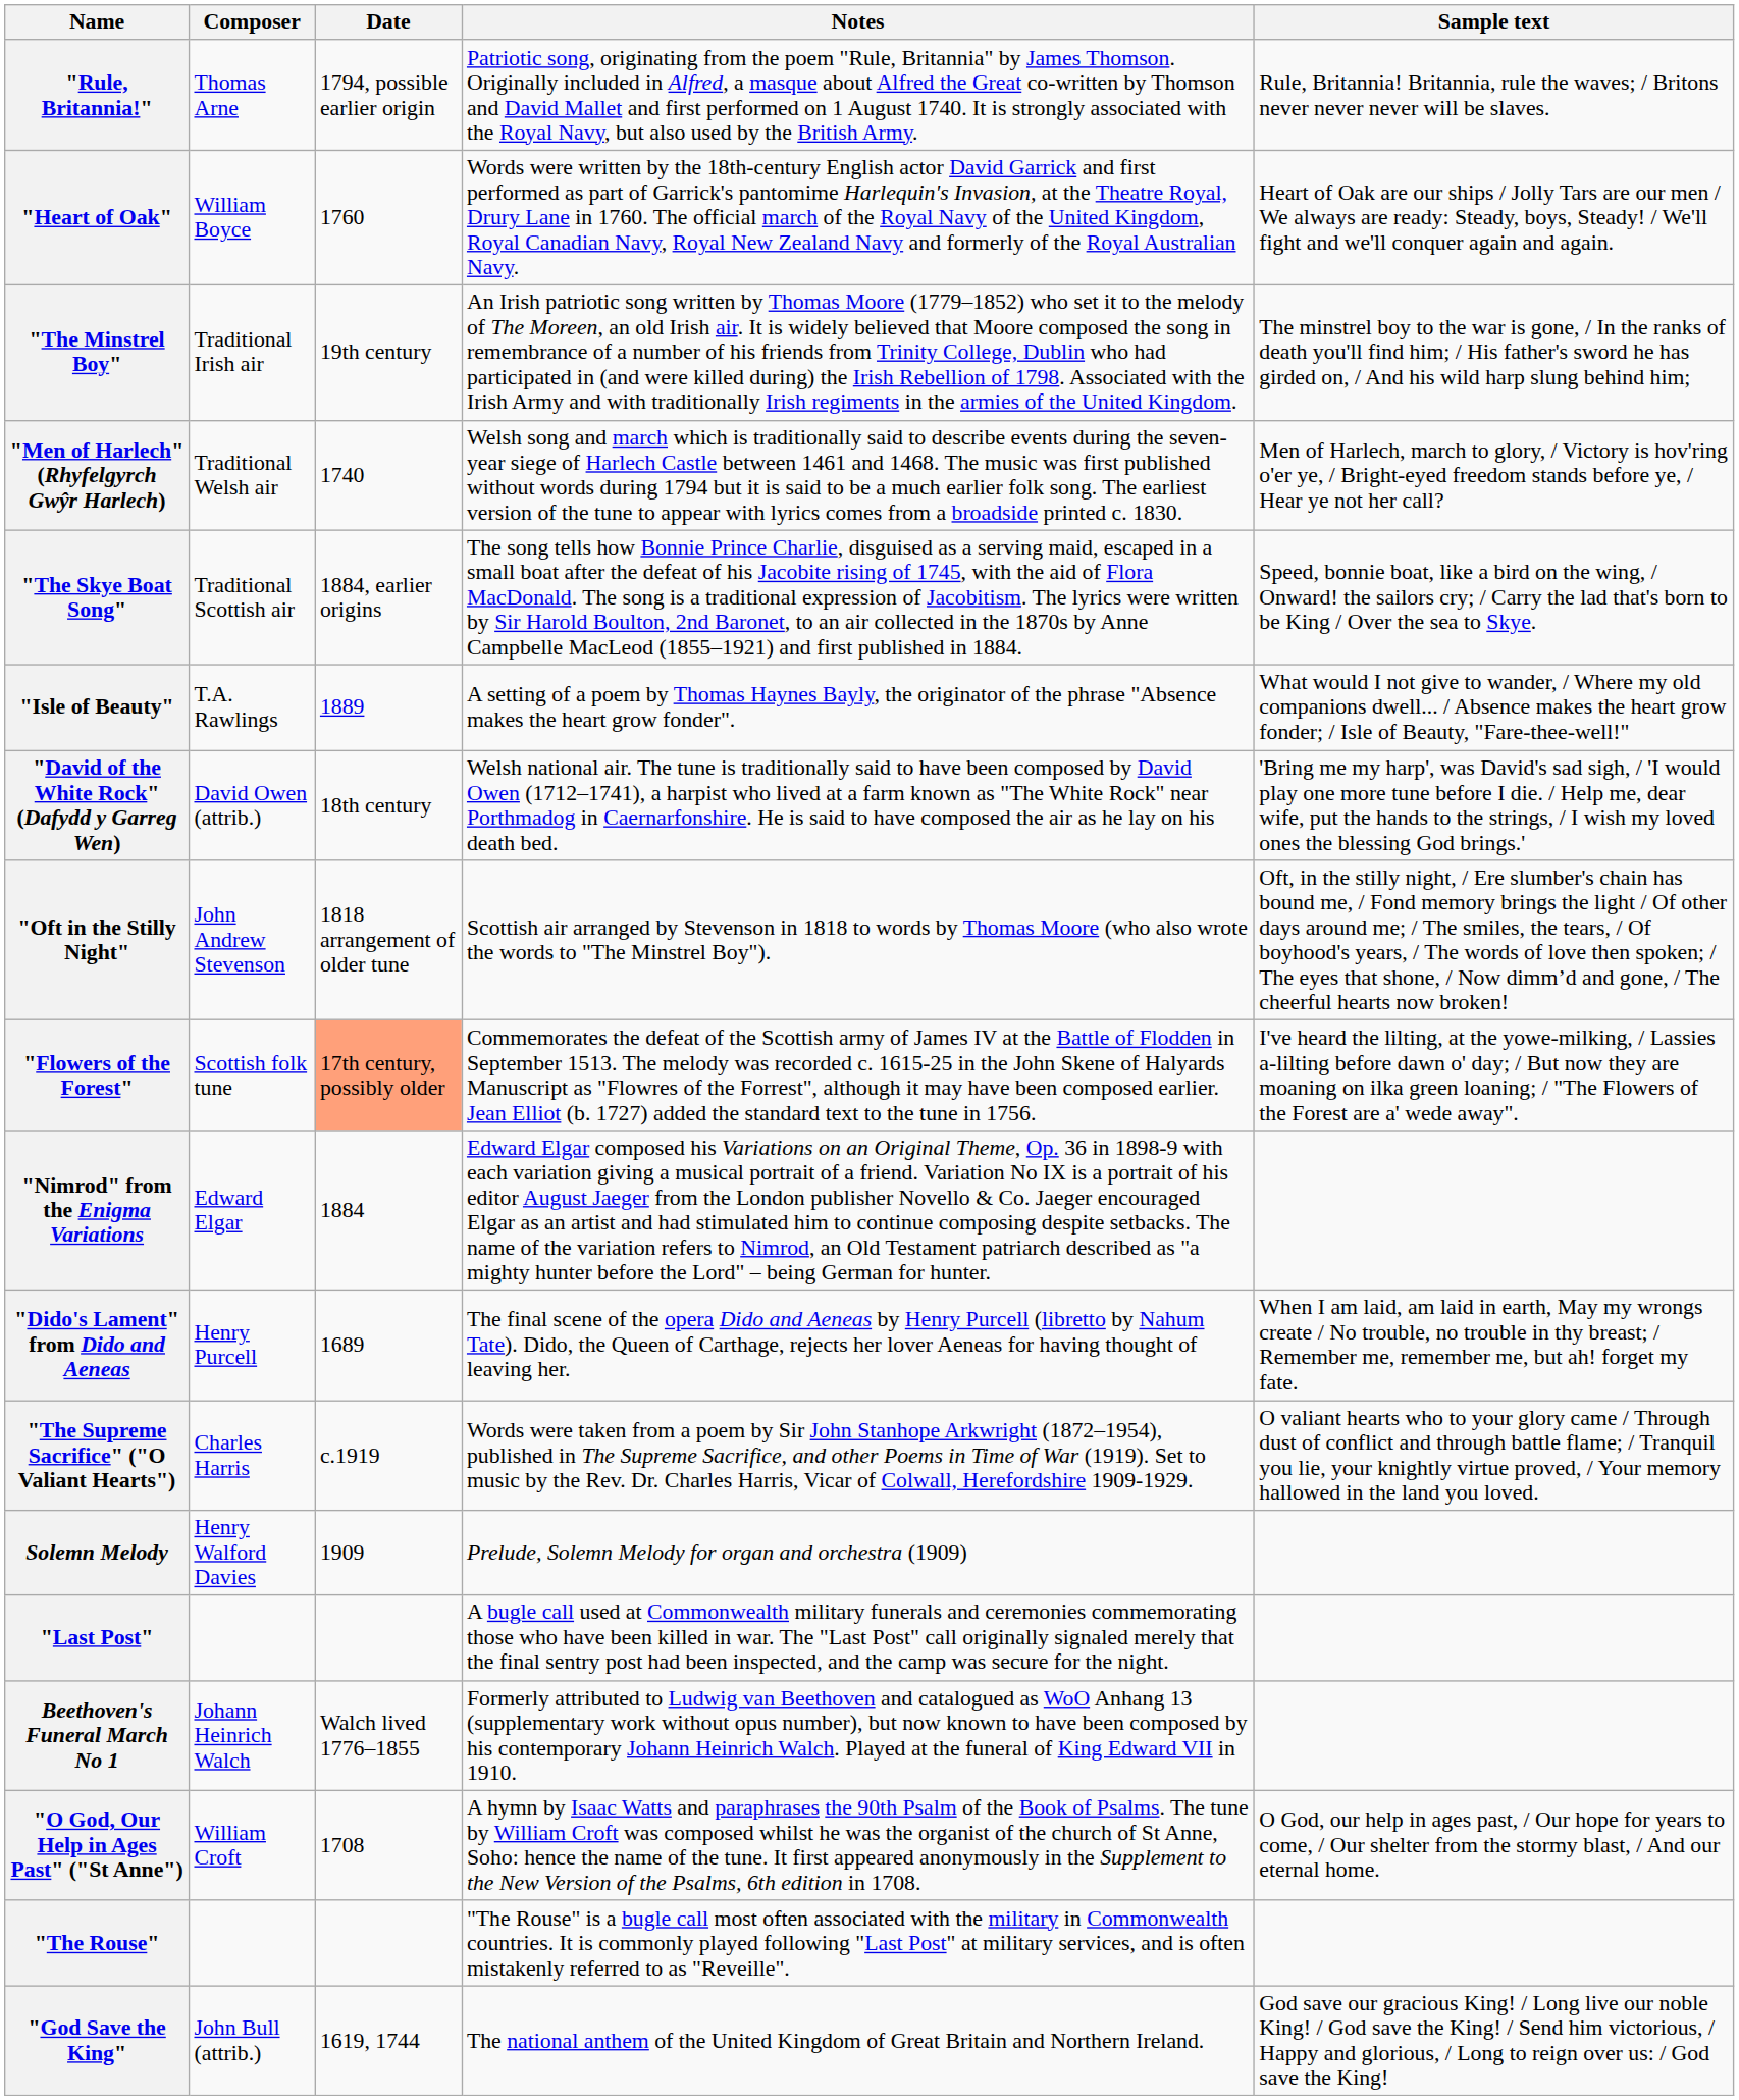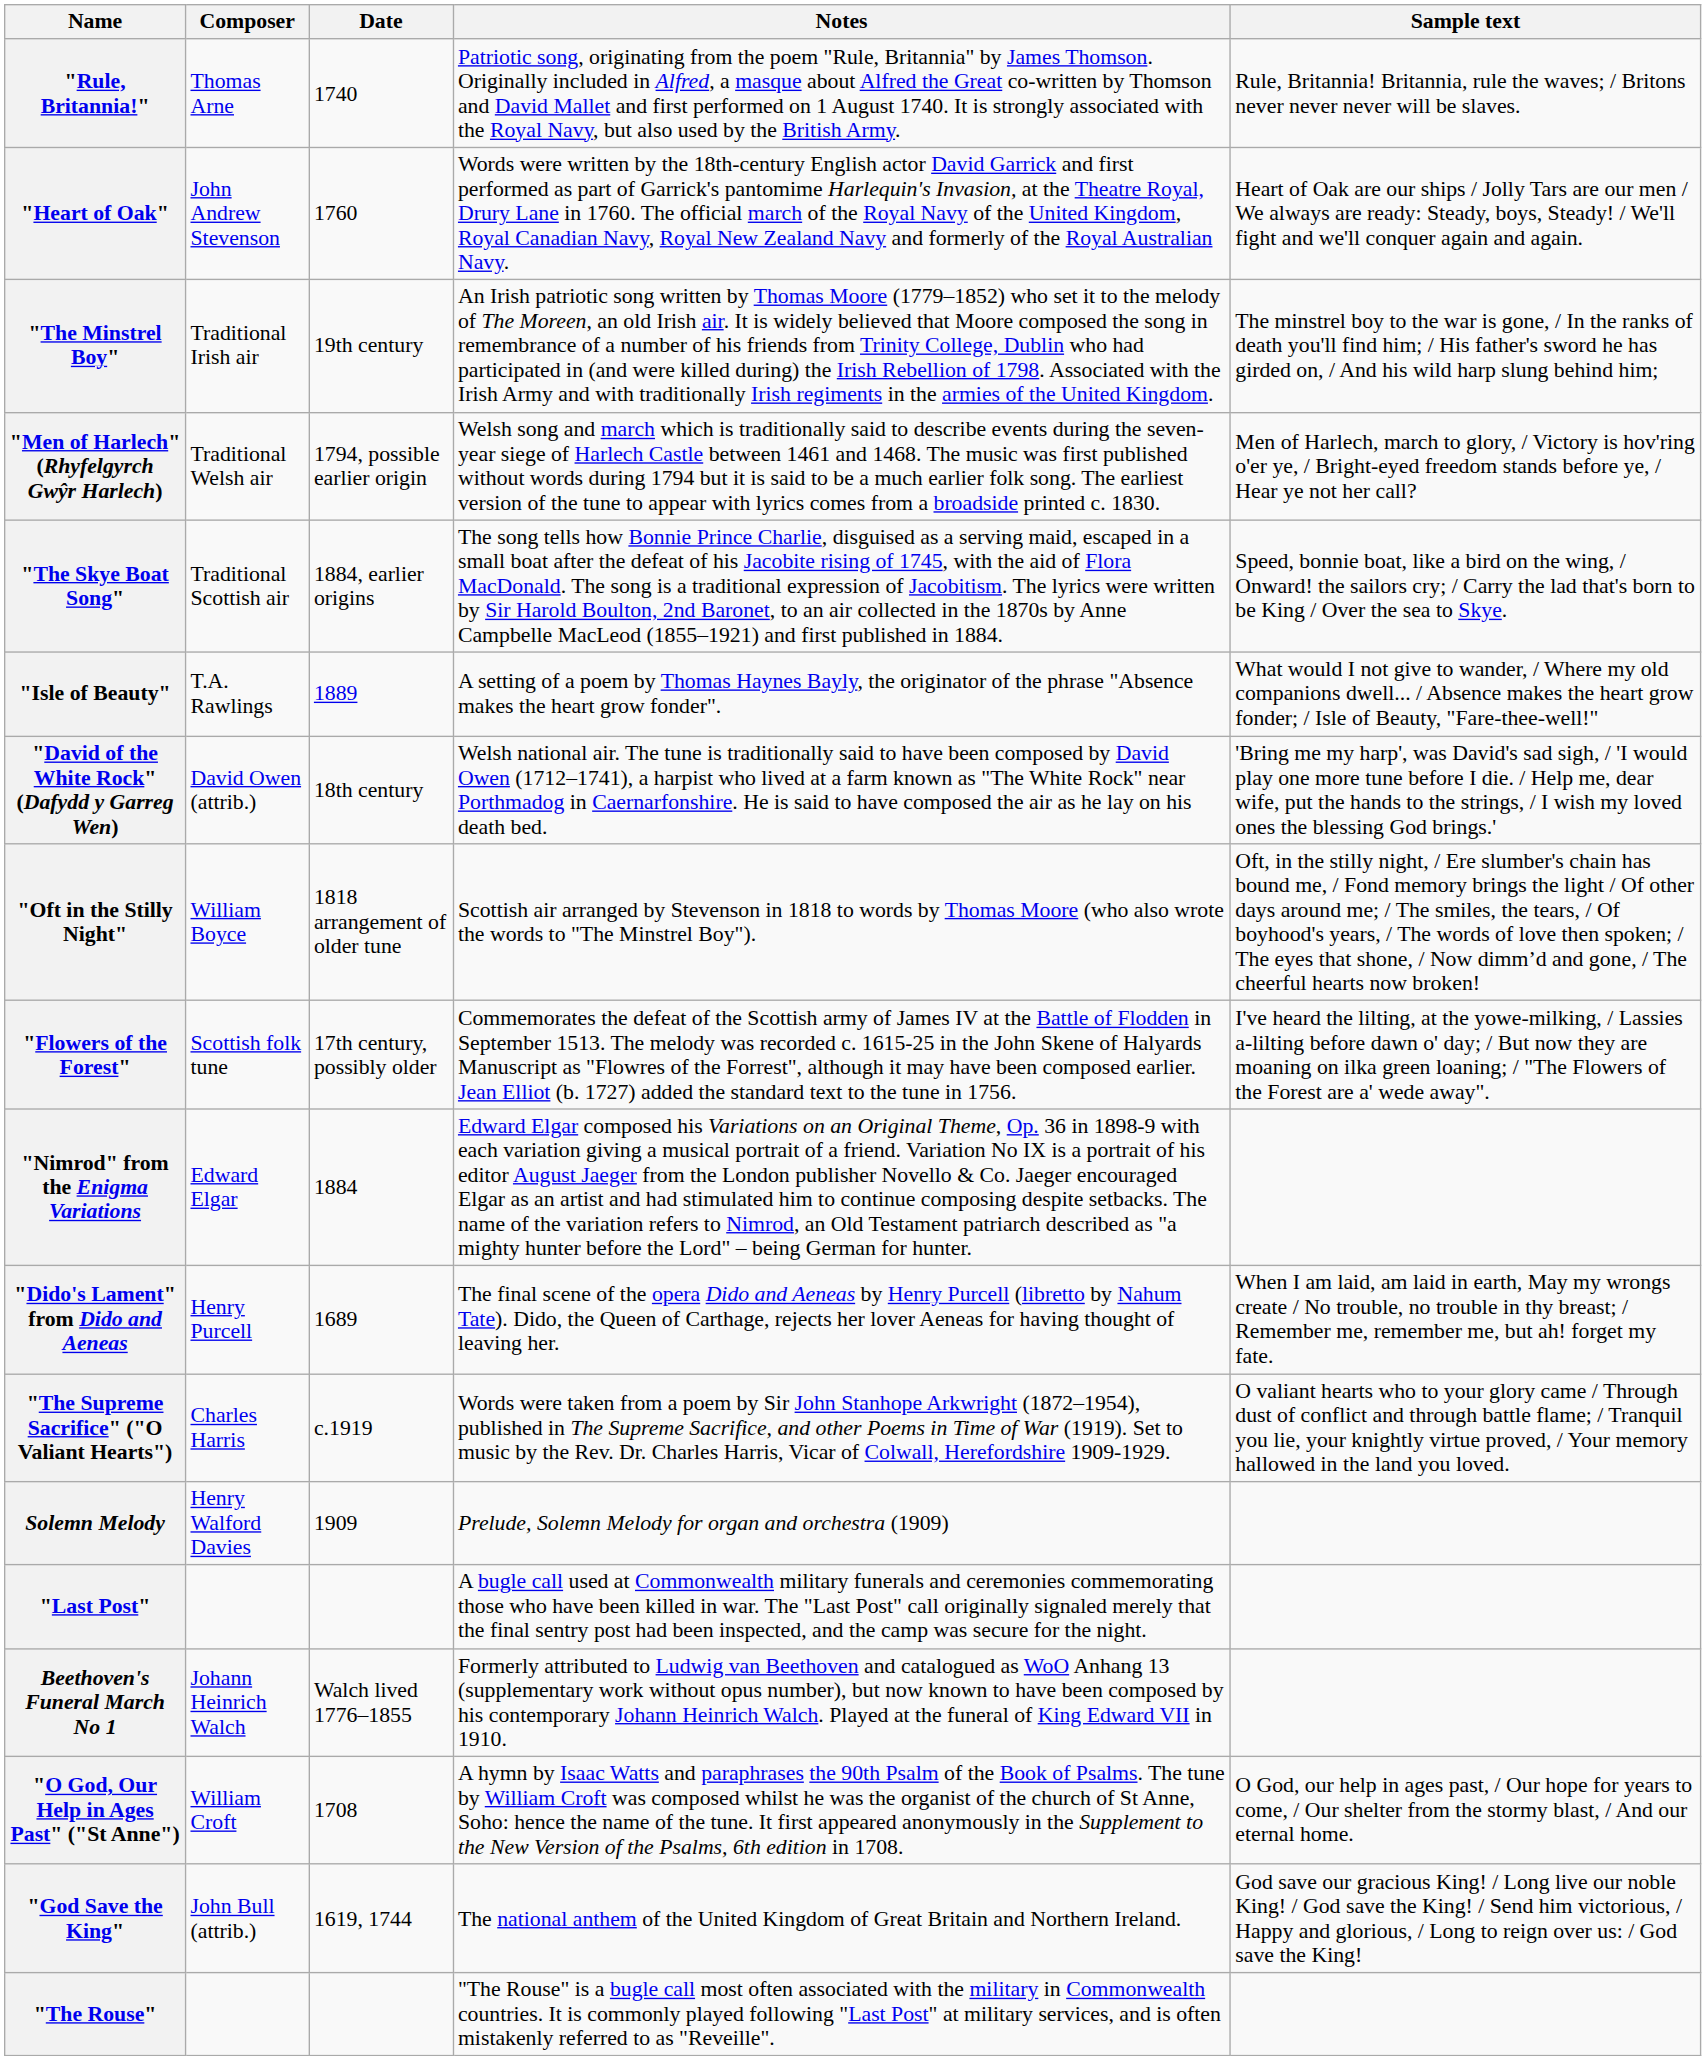 <table class="wikitable plainrowheaders">
 <tr>
 <th scope=col>Name</th>
 <th scope=col>Composer</th>
 <th scope=col>Date</th>
 <th scope=col>Notes</th>
 <th scope=col>Sample text</th>
 </tr>
 <tr>
 <th scope=row>"<a href='#'>Rule, Britannia!</a>"</th>
 <td><a href='#'>Thomas Arne</a></td>
-<td>1794, possible earlier origin</td>
+<td>1740</td>
 <td><a href='#'>Patriotic song</a>, originating from the poem "Rule, Britannia" by <a href='#'>James Thomson</a>. Originally included in <em><a href='#'>Alfred</a></em>, a <a href='#'>masque</a> about <a href='#'>Alfred the Great</a> co-written by Thomson and <a href='#'>David Mallet</a> and first performed on 1 August 1740. It is strongly associated with the <a href='#'>Royal Navy</a>, but also used by the <a href='#'>British Army</a>.</td>
 <td>Rule, Britannia! Britannia, rule the waves; / Britons never never never will be slaves.</td>
 </tr>
 <tr>
 <th scope=row>"<a href='#'>Heart of Oak</a>"</th>
-<td><a href='#'>William Boyce</a></td>
+<td><a href='#'>John Andrew Stevenson</a></td>
 <td>1760</td>
 <td>Words were written by the 18th-century English actor <a href='#'>David Garrick</a> and first performed as part of Garrick's pantomime <em>Harlequin's Invasion,</em> at the <a href='#'>Theatre Royal, Drury Lane</a> in 1760. The official <a href='#'>march</a> of the <a href='#'>Royal Navy</a> of the <a href='#'>United Kingdom</a>, <a href='#'>Royal Canadian Navy</a>, <a href='#'>Royal New Zealand Navy</a> and formerly of the <a href='#'>Royal Australian Navy</a>.</td>
 <td>Heart of Oak are our ships / Jolly Tars are our men / We always are ready: Steady, boys, Steady! / We'll fight and we'll conquer again and again.</td>
 </tr>
 <tr>
 <th scope=row>"<a href='#'>The Minstrel Boy</a>"</th>
 <td>Traditional Irish air</td>
 <td>19th century</td>
 <td>An Irish patriotic song written by <a href='#'>Thomas Moore</a> (1779–1852) who set it to the melody of <em>The Moreen</em>, an old Irish <a href='#'>air</a>. It is widely believed that Moore composed the song in remembrance of a number of his friends from <a href='#'>Trinity College, Dublin</a> who had participated in (and were killed during) the <a href='#'>Irish Rebellion of 1798</a>. Associated with the Irish Army and with traditionally <a href='#'>Irish regiments</a> in the <a href='#'>armies of the United Kingdom</a>.</td>
 <td>The minstrel boy to the war is gone, / In the ranks of death you'll find him; / His father's sword he has girded on, / And his wild harp slung behind him;</td>
 </tr>
 <tr>
 <th scope=row>"<a href='#'>Men of Harlech</a>" (<em>Rhyfelgyrch Gwŷr Harlech</em>)</th>
 <td>Traditional Welsh air</td>
-<td>1740</td>
+<td>1794, possible earlier origin</td>
 <td>Welsh song and <a href='#'>march</a> which is traditionally said to describe events during the seven-year siege of <a href='#'>Harlech Castle</a> between 1461 and 1468. The music was first published without words during 1794 but it is said to be a much earlier folk song. The earliest version of the tune to appear with lyrics comes from a <a href='#'>broadside</a> printed c. 1830.</td>
 <td>Men of Harlech, march to glory, / Victory is hov'ring o'er ye, / Bright-eyed freedom stands before ye, / Hear ye not her call?</td>
 </tr>
 <tr>
 <th scope=row>"<a href='#'>The Skye Boat Song</a>"</th>
 <td>Traditional Scottish air</td>
 <td>1884, earlier origins</td>
 <td>The song tells how <a href='#'>Bonnie Prince Charlie</a>, disguised as a serving maid, escaped in a small boat after the defeat of his <a href='#'>Jacobite rising of 1745</a>, with the aid of <a href='#'>Flora MacDonald</a>. The song is a traditional expression of <a href='#'>Jacobitism</a>. The lyrics were written by <a href='#'>Sir Harold Boulton, 2nd Baronet</a>, to an air collected in the 1870s by Anne Campbelle MacLeod (1855–1921) and first published in 1884.</td>
 <td>Speed, bonnie boat, like a bird on the wing, / Onward! the sailors cry; / Carry the lad that's born to be King / Over the sea to <a href='#'>Skye</a>.</td>
 </tr>
 <tr>
 <th scope=row>"Isle of Beauty"</th>
 <td>T.A. Rawlings</td>
 <td><a href='#'>1889</a></td>
 <td>A setting of a poem by <a href='#'>Thomas Haynes Bayly</a>, the originator of the phrase "Absence makes the heart grow fonder".</td>
 <td>What would I not give to wander, / Where my old companions dwell... / Absence makes the heart grow fonder; / Isle of Beauty, "Fare-thee-well!"</td>
 </tr>
 <tr>
 <th scope=row>"<a href='#'>David of the White Rock</a>" (<em>Dafydd y Garreg Wen</em>)</th>
 <td><a href='#'>David Owen</a> (attrib.)</td>
 <td>18th century</td>
 <td>Welsh national air. The tune is traditionally said to have been composed by <a href='#'>David Owen</a> (1712–1741), a harpist who lived at a farm known as "The White Rock" near <a href='#'>Porthmadog</a> in <a href='#'>Caernarfonshire</a>. He is said to have composed the air as he lay on his death bed.</td>
 <td>'Bring me my harp', was David's sad sigh, / 'I would play one more tune before I die. / Help me, dear wife, put the hands to the strings, / I wish my loved ones the blessing God brings.'</td>
 </tr>
 <tr>
 <th scope=row>"Oft in the Stilly Night"</th>
-<td><a href='#'>John Andrew Stevenson</a></td>
+<td><a href='#'>William Boyce</a></td>
 <td>1818 arrangement of older tune</td>
 <td>Scottish air arranged by Stevenson in 1818 to words by <a href='#'>Thomas Moore</a> (who also wrote the words to "The Minstrel Boy").</td>
 <td>Oft, in the stilly night, / Ere slumber's chain has bound me, / Fond memory brings the light / Of other days around me; / The smiles, the tears, / Of boyhood's years, / The words of love then spoken; / The eyes that shone, / Now dimm’d and gone, / The cheerful hearts now broken!</td>
 </tr>
 <tr>
 <th scope=row>"<a href='#'>Flowers of the Forest</a>"</th>
 <td><a href='#'>Scottish folk</a> tune</td>
-<td style="background: lightsalmon;">17th century, possibly older</td>
+<td>17th century, possibly older</td>
 <td>Commemorates the defeat of the Scottish army of James IV at the <a href='#'>Battle of Flodden</a> in September 1513. The melody was recorded c. 1615-25 in the John Skene of Halyards Manuscript as "Flowres of the Forrest", although it may have been composed earlier. <a href='#'>Jean Elliot</a> (b. 1727) added the standard text to the tune in 1756.</td>
 <td>I've heard the lilting, at the yowe-milking, / Lassies a-lilting before dawn o' day; / But now they are moaning on ilka green loaning; / "The Flowers of the Forest are a' wede away".</td>
 </tr>
 <tr>
 <th scope=row>"Nimrod" from the <em><a href='#'>Enigma Variations</a></em></th>
 <td><a href='#'>Edward Elgar</a></td>
 <td>1884</td>
 <td><a href='#'>Edward Elgar</a> composed his <em>Variations on an Original Theme</em>, <a href='#'>Op.</a> 36 in 1898-9 with each variation giving a musical portrait of a friend. Variation No IX is a portrait of his editor <a href='#'>August Jaeger</a> from the London publisher Novello & Co. Jaeger encouraged Elgar as an artist and had stimulated him to continue composing despite setbacks. The name of the variation refers to <a href='#'>Nimrod</a>, an Old Testament patriarch described as "a mighty hunter before the Lord" –  being German for hunter.</td>
 <td></td>
 </tr>
 <tr>
 <th scope=row>"<a href='#'>Dido's Lament</a>" from <em><a href='#'>Dido and Aeneas</a></em></th>
 <td><a href='#'>Henry Purcell</a></td>
 <td>1689</td>
 <td>The final scene of the <a href='#'>opera</a> <em><a href='#'>Dido and Aeneas</a></em> by <a href='#'>Henry Purcell</a> (<a href='#'>libretto</a> by <a href='#'>Nahum Tate</a>). Dido, the Queen of Carthage, rejects her lover Aeneas for having thought of leaving her.</td>
 <td>When I am laid, am laid in earth, May my wrongs create / No trouble, no trouble in thy breast; / Remember me, remember me, but ah! forget my fate.</td>
 </tr>
 <tr>
 <th scope=row>"<a href='#'>The Supreme Sacrifice</a>" ("O Valiant Hearts")</th>
 <td><a href='#'>Charles Harris</a></td>
 <td>c.1919</td>
 <td>Words were taken from a poem by Sir <a href='#'>John Stanhope Arkwright</a> (1872–1954), published in <em>The Supreme Sacrifice, and other Poems in Time of War</em> (1919). Set to music by the Rev. Dr. Charles Harris, Vicar of <a href='#'>Colwall, Herefordshire</a> 1909-1929.</td>
 <td>O valiant hearts who to your glory came / Through dust of conflict and through battle flame; / Tranquil you lie, your knightly virtue proved, / Your memory hallowed in the land you loved.</td>
 </tr>
 <tr>
 <th scope=row><em>Solemn Melody</em></th>
 <td><a href='#'>Henry Walford Davies</a></td>
 <td>1909</td>
 <td><em>Prelude, Solemn Melody for organ and orchestra</em> (1909)</td>
 <td></td>
 </tr>
 <tr>
 <th scope=row>"<a href='#'>Last Post</a>"</th>
 <td></td>
 <td></td>
 <td>A <a href='#'>bugle call</a> used at <a href='#'>Commonwealth</a> military funerals and ceremonies commemorating those who have been killed in war. The "Last Post" call originally signaled merely that the final sentry post had been inspected, and the camp was secure for the night.</td>
 <td></td>
 </tr>
 <tr>
 <th scope=row><em>Beethoven's Funeral March No 1</em></th>
 <td><a href='#'>Johann Heinrich Walch</a></td>
 <td>Walch lived 1776–1855</td>
 <td>Formerly attributed to <a href='#'>Ludwig van Beethoven</a> and catalogued as <a href='#'>WoO</a> Anhang 13 (supplementary work without opus number), but now known to have been composed by his contemporary <a href='#'>Johann Heinrich Walch</a>. Played at the funeral of <a href='#'>King Edward VII</a> in 1910.</td>
 <td></td>
 </tr>
 <tr>
 <th scope=row>"<a href='#'>O God, Our Help in Ages Past</a>" ("St Anne")</th>
 <td><a href='#'>William Croft</a></td>
 <td>1708</td>
 <td>A hymn by <a href='#'>Isaac Watts</a> and <a href='#'>paraphrases</a> <a href='#'>the 90th Psalm</a> of the <a href='#'>Book of Psalms</a>. The tune by <a href='#'>William Croft</a> was composed whilst he was the organist of the church of St Anne, Soho: hence the name of the tune. It first appeared anonymously in the <em>Supplement to the New Version of the Psalms, 6th edition</em> in 1708.</td>
 <td>O God, our help in ages past, / Our hope for years to come, / Our shelter from the stormy blast, / And our eternal home.</td>
 </tr>
 <tr>
+<th scope=row>"<a href='#'>God Save the King</a>"</th>
+<td><a href='#'>John Bull</a> (attrib.)</td>
+<td>1619, 1744</td>
+<td>The <a href='#'>national anthem</a> of the United Kingdom of Great Britain and Northern Ireland.</td>
+<td>God save our gracious King! / Long live our noble King! / God save the King! / Send him victorious, / Happy and glorious, / Long to reign over us: / God save the King!</td>
+</tr>
+<tr>
 <th scope=row>"<a href='#'>The Rouse</a>"</th>
 <td></td>
 <td></td>
 <td>"The Rouse" is a <a href='#'>bugle call</a> most often associated with the <a href='#'>military</a> in <a href='#'>Commonwealth</a> countries. It is commonly played following "<a href='#'>Last Post</a>" at military services, and is often mistakenly referred to as "Reveille".</td>
 <td></td>
 </tr>
-<tr>
-<th scope=row>"<a href='#'>God Save the King</a>"</th>
-<td><a href='#'>John Bull</a> (attrib.)</td>
-<td>1619, 1744</td>
-<td>The <a href='#'>national anthem</a> of the United Kingdom of Great Britain and Northern Ireland.</td>
-<td>God save our gracious King! / Long live our noble King! / God save the King! / Send him victorious, / Happy and glorious, / Long to reign over us: / God save the King!</td>
-</tr>
 </table>
